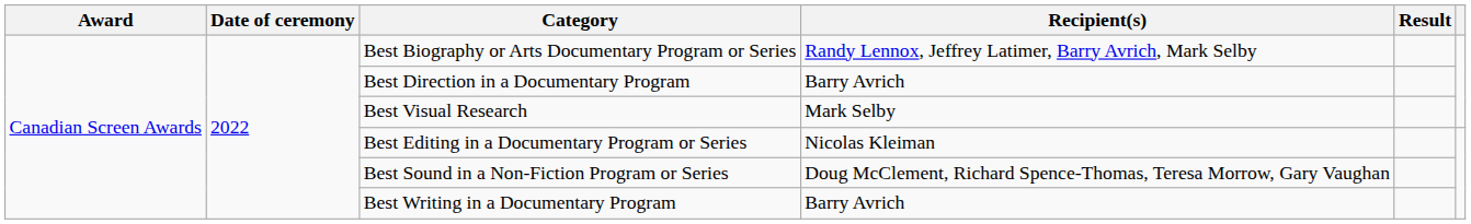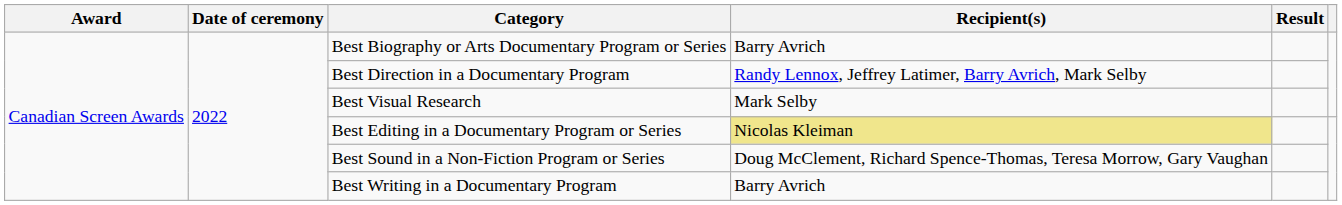 <table class="wikitable plainrowheaders sortable">
 <tr>
 <th scope="col">Award</th>
 <th scope="col">Date of ceremony</th>
 <th scope="col">Category</th>
 <th scope="col">Recipient(s)</th>
 <th scope="col">Result</th>
 <th scope="col" class="unsortable"></th>
 </tr>
 <tr>
 <td rowspan=6><a href='#'>Canadian Screen Awards</a></td>
 <td rowspan=6><a href='#'>2022</a></td>
 <td>Best Biography or Arts Documentary Program or Series</td>
-<td><a href='#'>Randy Lennox</a>, Jeffrey Latimer, <a href='#'>Barry Avrich</a>, Mark Selby</td>
+<td>Barry Avrich</td>
 <td></td>
 <td rowspan=3></td>
 </tr>
 <tr>
 <td>Best Direction in a Documentary Program</td>
-<td>Barry Avrich</td>
+<td><a href='#'>Randy Lennox</a>, Jeffrey Latimer, <a href='#'>Barry Avrich</a>, Mark Selby</td>
 <td></td>
 </tr>
 <tr>
 <td>Best Visual Research</td>
 <td>Mark Selby</td>
 <td></td>
 </tr>
 <tr>
 <td>Best Editing in a Documentary Program or Series</td>
-<td>Nicolas Kleiman</td>
+<td style="background: khaki;">Nicolas Kleiman</td>
 <td></td>
 <td rowspan=3></td>
 </tr>
 <tr>
 <td>Best Sound in a Non-Fiction Program or Series</td>
 <td>Doug McClement, Richard Spence-Thomas, Teresa Morrow, Gary Vaughan</td>
 <td></td>
 </tr>
 <tr>
 <td>Best Writing in a Documentary Program</td>
 <td>Barry Avrich</td>
 <td></td>
 </tr>
 </table>
